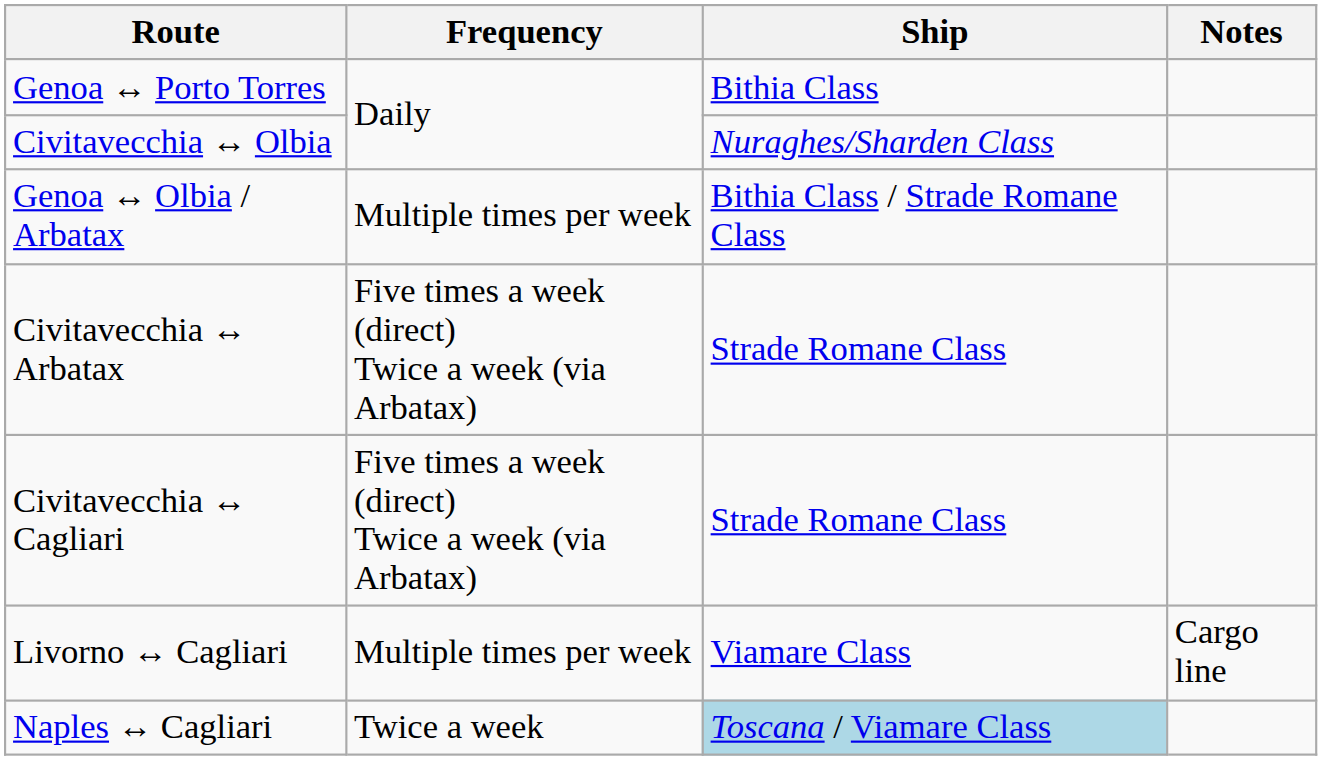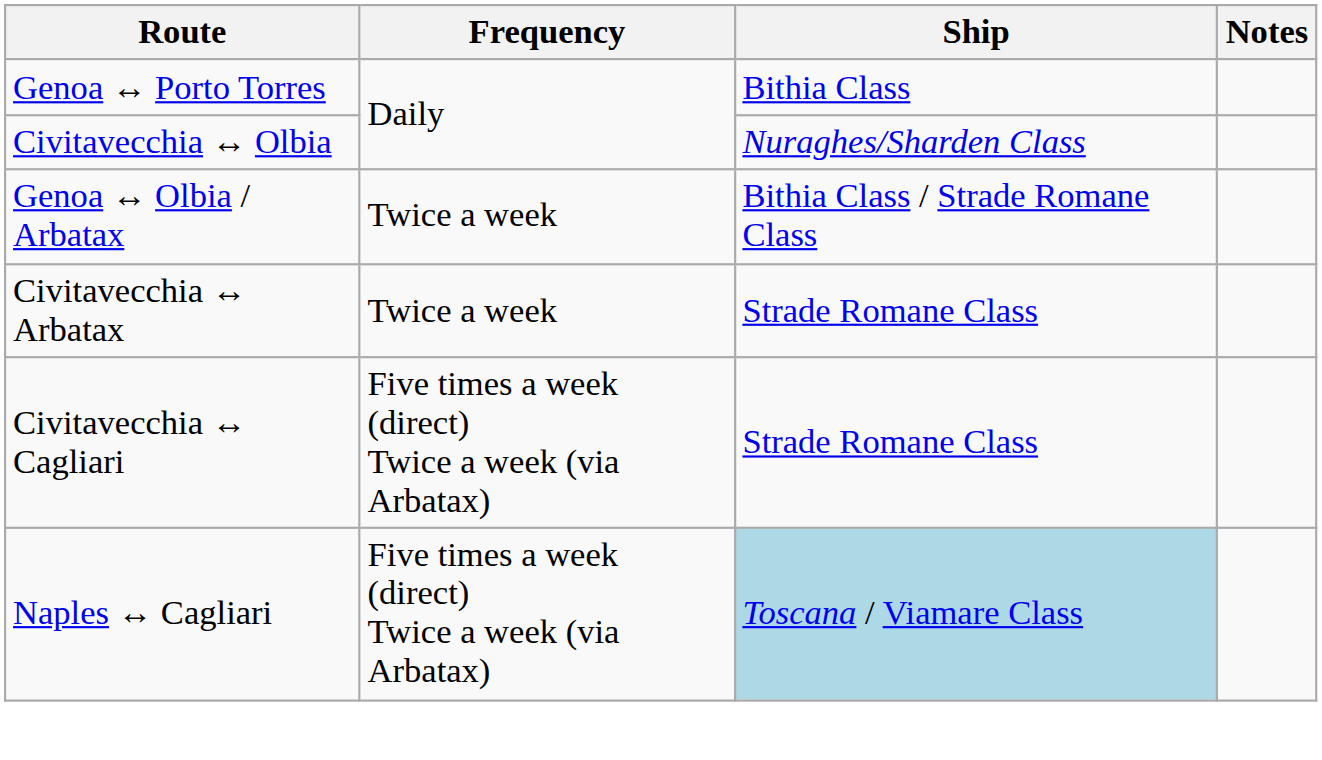 <table class="wikitable">
 <tr>
 <th>Route</th>
 <th>Frequency</th>
 <th>Ship</th>
 <th>Notes</th>
 </tr>
 <tr>
 <td><a href='#'>Genoa</a> ↔ <a href='#'>Porto Torres</a></td>
 <td rowspan="2">Daily</td>
 <td><a href='#'>Bithia Class</a></td>
 <td></td>
 </tr>
 <tr>
 <td><a href='#'>Civitavecchia</a> ↔ <a href='#'>Olbia</a></td>
 <td><em><a href='#'>Nuraghes/Sharden Class</a></em></td>
 <td></td>
 </tr>
 <tr>
 <td><a href='#'>Genoa</a> ↔ <a href='#'>Olbia</a> / <a href='#'>Arbatax</a></td>
-<td>Multiple times per week</td>
+<td>Twice a week</td>
 <td><a href='#'>Bithia Class</a> / <a href='#'>Strade Romane Class</a></td>
 <td></td>
 </tr>
 <tr>
 <td>Civitavecchia ↔ Arbatax</td>
-<td>Five times a week (direct)<br>Twice a week (via Arbatax)</td>
+<td>Twice a week</td>
 <td><a href='#'>Strade Romane Class</a></td>
 <td></td>
 </tr>
 <tr>
 <td>Civitavecchia ↔ Cagliari</td>
 <td>Five times a week (direct)<br>Twice a week (via Arbatax)</td>
 <td><a href='#'>Strade Romane Class</a></td>
 <td></td>
 </tr>
 <tr>
-<td>Livorno ↔ Cagliari</td>
-<td>Multiple times per week</td>
-<td><a href='#'>Viamare Class</a></td>
-<td>Cargo line</td>
-</tr>
-<tr>
 <td><a href='#'>Naples</a> ↔ Cagliari</td>
-<td>Twice a week</td>
+<td>Five times a week (direct)<br>Twice a week (via Arbatax)</td>
 <td style="background: lightblue;"><em><a href='#'>Toscana</a></em> / <a href='#'>Viamare Class</a></td>
 <td></td>
 </tr>
 </table>
